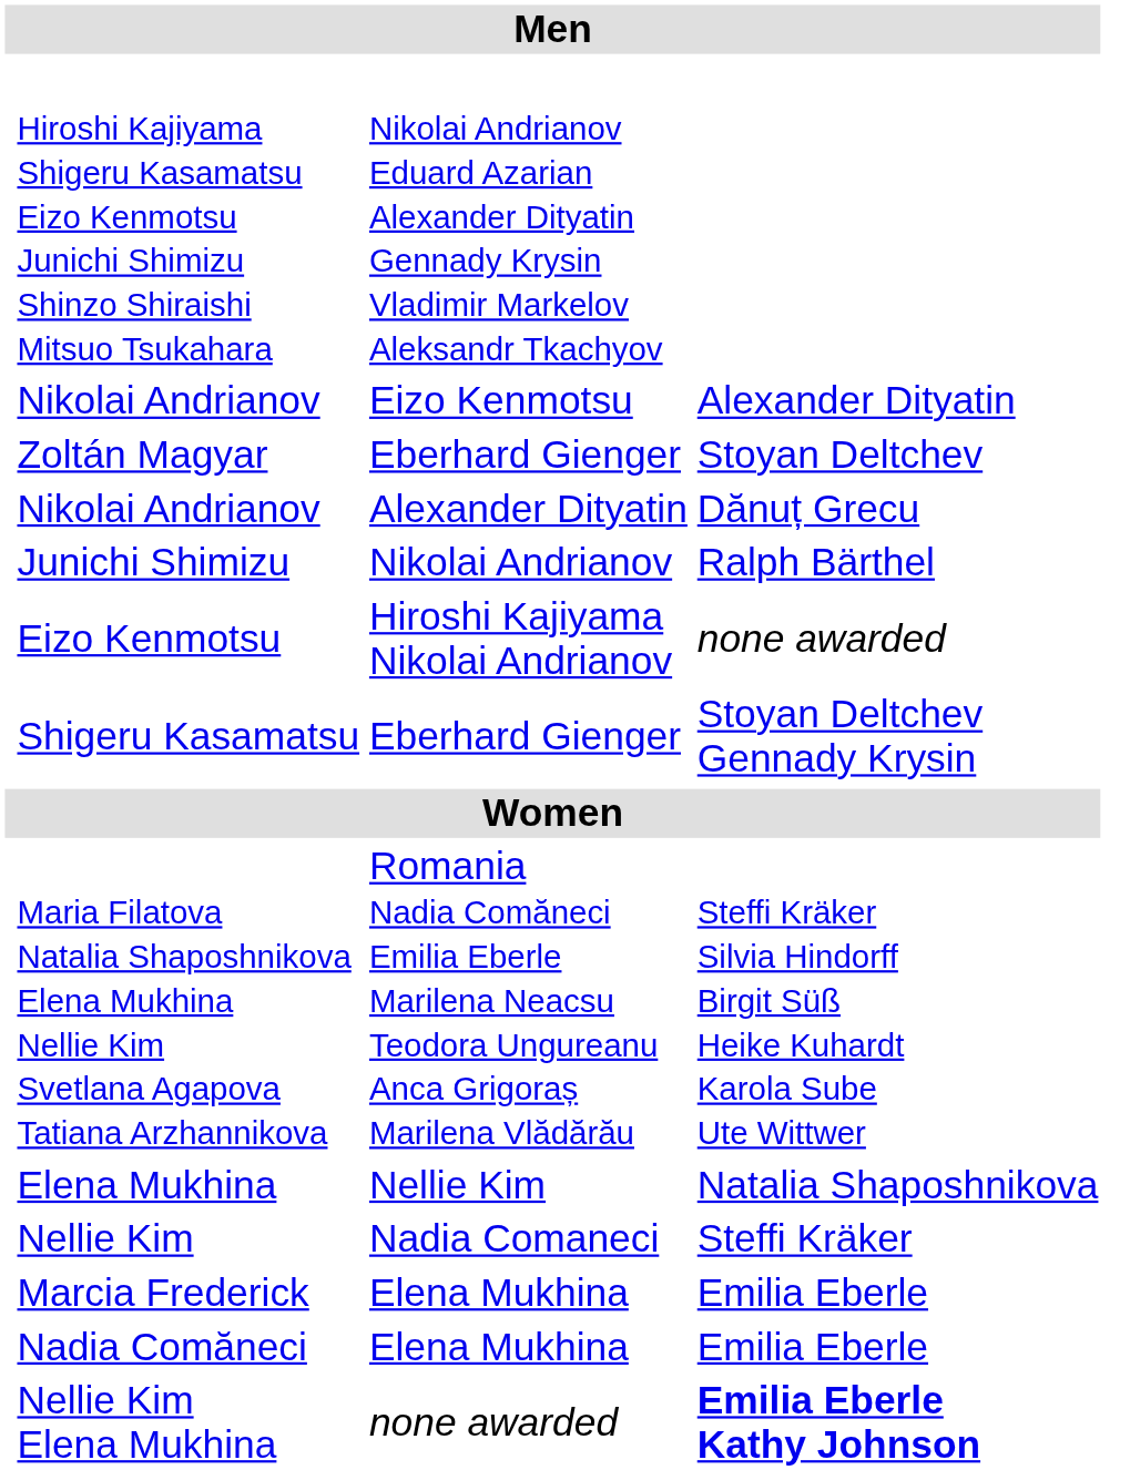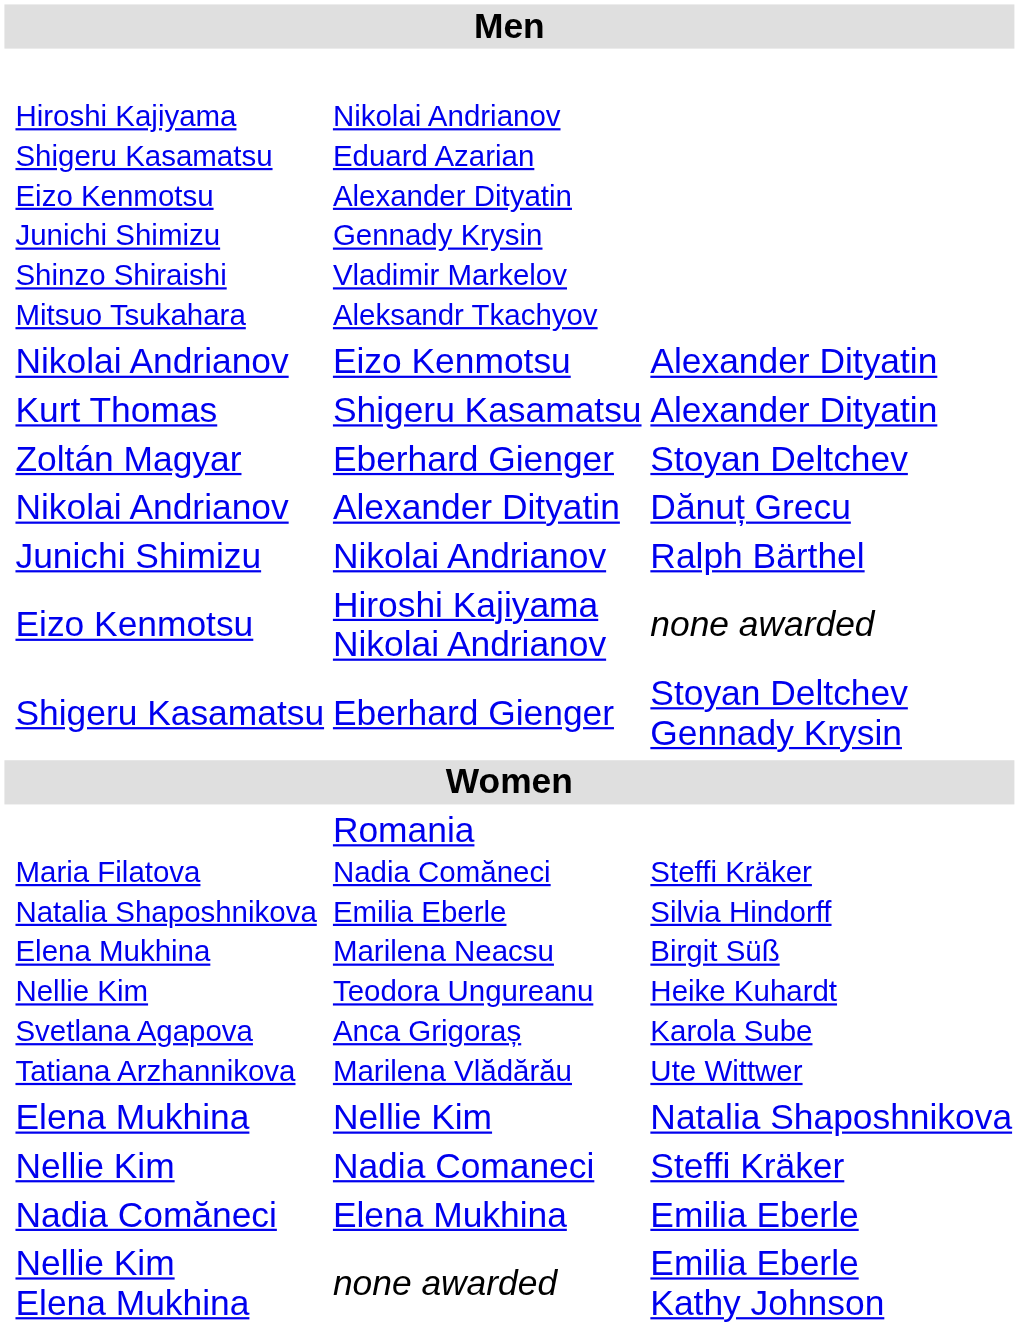 <table>
 <tr style="background:#dfdfdf;">
 <td colspan="4" style="text-align:center;"><strong>Men</strong></td>
 </tr>
 <tr>
 <th scope=row style="text-align:left"><br></th>
 <td><br><small><a href='#'>Hiroshi Kajiyama</a><br><a href='#'>Shigeru Kasamatsu</a><br><a href='#'>Eizo Kenmotsu</a><br><a href='#'>Junichi Shimizu</a><br><a href='#'>Shinzo Shiraishi</a><br><a href='#'>Mitsuo Tsukahara</a></small></td>
 <td><br><small><a href='#'>Nikolai Andrianov</a><br><a href='#'>Eduard Azarian</a><br><a href='#'>Alexander Dityatin</a><br><a href='#'>Gennady Krysin</a><br><a href='#'>Vladimir Markelov</a><br><a href='#'>Aleksandr Tkachyov</a></small></td>
 <td><br></td>
 </tr>
 <tr>
 <th scope=row style="text-align:left"><br></th>
 <td> <a href='#'>Nikolai Andrianov</a></td>
 <td> <a href='#'>Eizo Kenmotsu</a></td>
+<td> <a href='#'>Alexander Dityatin</a></td>
+</tr>
+<tr>
+<th scope=row style="text-align:left"><br></th>
+<td> <a href='#'>Kurt Thomas</a></td>
+<td> <a href='#'>Shigeru Kasamatsu</a></td>
 <td> <a href='#'>Alexander Dityatin</a></td>
 </tr>
 <tr>
 <th scope=row style="text-align:left"><br></th>
 <td> <a href='#'>Zoltán Magyar</a></td>
 <td> <a href='#'>Eberhard Gienger</a></td>
 <td> <a href='#'>Stoyan Deltchev</a></td>
 </tr>
 <tr>
 <th scope=row style="text-align:left"><br></th>
 <td> <a href='#'>Nikolai Andrianov</a></td>
 <td> <a href='#'>Alexander Dityatin</a></td>
 <td> <a href='#'>Dănuț Grecu</a></td>
 </tr>
 <tr>
 <th scope=row style="text-align:left"><br></th>
 <td> <a href='#'>Junichi Shimizu</a></td>
 <td> <a href='#'>Nikolai Andrianov</a></td>
 <td> <a href='#'>Ralph Bärthel</a></td>
 </tr>
 <tr>
 <th scope=row style="text-align:left"><br></th>
 <td> <a href='#'>Eizo Kenmotsu</a></td>
 <td> <a href='#'>Hiroshi Kajiyama</a><br> <a href='#'>Nikolai Andrianov</a></td>
 <td><em>none awarded</em></td>
 </tr>
 <tr>
 <th scope=row style="text-align:left"><br></th>
 <td> <a href='#'>Shigeru Kasamatsu</a></td>
 <td> <a href='#'>Eberhard Gienger</a></td>
 <td> <a href='#'>Stoyan Deltchev</a><br> <a href='#'>Gennady Krysin</a></td>
 </tr>
 <tr style="background:#dfdfdf;">
 <td colspan="4" style="text-align:center;"><strong>Women</strong></td>
 </tr>
 <tr>
 <th scope=row style="text-align:left"><br></th>
 <td><br><small><a href='#'>Maria Filatova</a><br><a href='#'>Natalia Shaposhnikova</a><br><a href='#'>Elena Mukhina</a><br><a href='#'>Nellie Kim</a><br><a href='#'>Svetlana Agapova</a><br><a href='#'>Tatiana Arzhannikova</a></small></td>
 <td> <a href='#'>Romania</a><br><small><a href='#'>Nadia Comăneci</a><br><a href='#'>Emilia Eberle</a><br><a href='#'>Marilena Neacsu</a><br><a href='#'>Teodora Ungureanu</a><br><a href='#'>Anca Grigoraș</a><br><a href='#'>Marilena Vlădărău</a></small></td>
 <td><br><small><a href='#'>Steffi Kräker</a><br><a href='#'>Silvia Hindorff</a><br><a href='#'>Birgit Süß</a><br><a href='#'>Heike Kuhardt</a><br><a href='#'>Karola Sube</a><br><a href='#'>Ute Wittwer</a></small></td>
 </tr>
 <tr>
 <th scope=row style="text-align:left"><br></th>
 <td> <a href='#'>Elena Mukhina</a></td>
 <td> <a href='#'>Nellie Kim</a></td>
 <td> <a href='#'>Natalia Shaposhnikova</a></td>
 </tr>
 <tr>
 <th scope=row style="text-align:left"><br></th>
 <td> <a href='#'>Nellie Kim</a></td>
 <td> <a href='#'>Nadia Comaneci</a></td>
 <td> <a href='#'>Steffi Kräker</a></td>
 </tr>
 <tr>
 <th scope=row style="text-align:left"><br></th>
-<td> <a href='#'>Marcia Frederick</a></td>
-<td> <a href='#'>Elena Mukhina</a></td>
-<td> <a href='#'>Emilia Eberle</a></td>
-</tr>
-<tr>
-<th scope=row style="text-align:left"><br></th>
 <td> <a href='#'>Nadia Comăneci</a></td>
 <td> <a href='#'>Elena Mukhina</a></td>
 <td> <a href='#'>Emilia Eberle</a></td>
 </tr>
 <tr>
 <th scope=row style="text-align:left"><br></th>
 <td> <a href='#'>Nellie Kim</a><br> <a href='#'>Elena Mukhina</a></td>
 <td><em>none awarded</em></td>
-<td><strong> <a href='#'>Emilia Eberle</a><br> <a href='#'>Kathy Johnson</a></strong></td>
+<td> <a href='#'>Emilia Eberle</a><br> <a href='#'>Kathy Johnson</a></td>
 </tr>
 </table>
